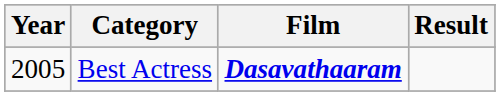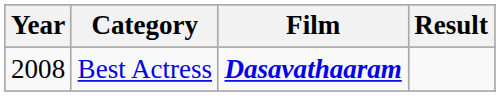 <table class="wikitable sortable">
 <tr>
 <th>Year</th>
 <th>Category</th>
 <th>Film</th>
 <th>Result</th>
 </tr>
 <tr>
-<td>2005</td>
+<td>2008</td>
 <td><a href='#'>Best Actress</a></td>
 <td><strong><em><a href='#'>Dasavathaaram</a></em></strong></td>
 <td></td>
 </tr>
 </table>
